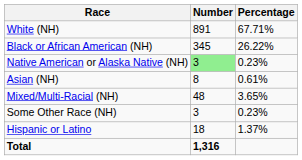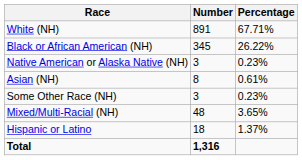 <table class="wikitable">
 <tr>
 <th>Race</th>
 <th>Number</th>
 <th>Percentage</th>
 </tr>
 <tr>
 <td><a href='#'>White</a> (NH)</td>
 <td>891</td>
 <td>67.71%</td>
 </tr>
 <tr>
 <td><a href='#'>Black or African American</a> (NH)</td>
 <td>345</td>
 <td>26.22%</td>
 </tr>
 <tr>
 <td><a href='#'>Native American</a> or <a href='#'>Alaska Native</a> (NH)</td>
-<td style="background: lightgreen;">3</td>
+<td>3</td>
 <td>0.23%</td>
 </tr>
 <tr>
 <td><a href='#'>Asian</a> (NH)</td>
 <td>8</td>
 <td>0.61%</td>
 </tr>
 <tr>
+<td>Some Other Race (NH)</td>
+<td>3</td>
+<td>0.23%</td>
+</tr>
+<tr>
 <td><a href='#'>Mixed/Multi-Racial</a> (NH)</td>
 <td>48</td>
 <td>3.65%</td>
-</tr>
-<tr>
-<td>Some Other Race (NH)</td>
-<td>3</td>
-<td>0.23%</td>
 </tr>
 <tr>
 <td><a href='#'>Hispanic or Latino</a></td>
 <td>18</td>
 <td>1.37%</td>
 </tr>
 <tr>
 <td><strong>Total</strong></td>
 <td><strong>1,316</strong></td>
 <td></td>
 </tr>
 </table>
